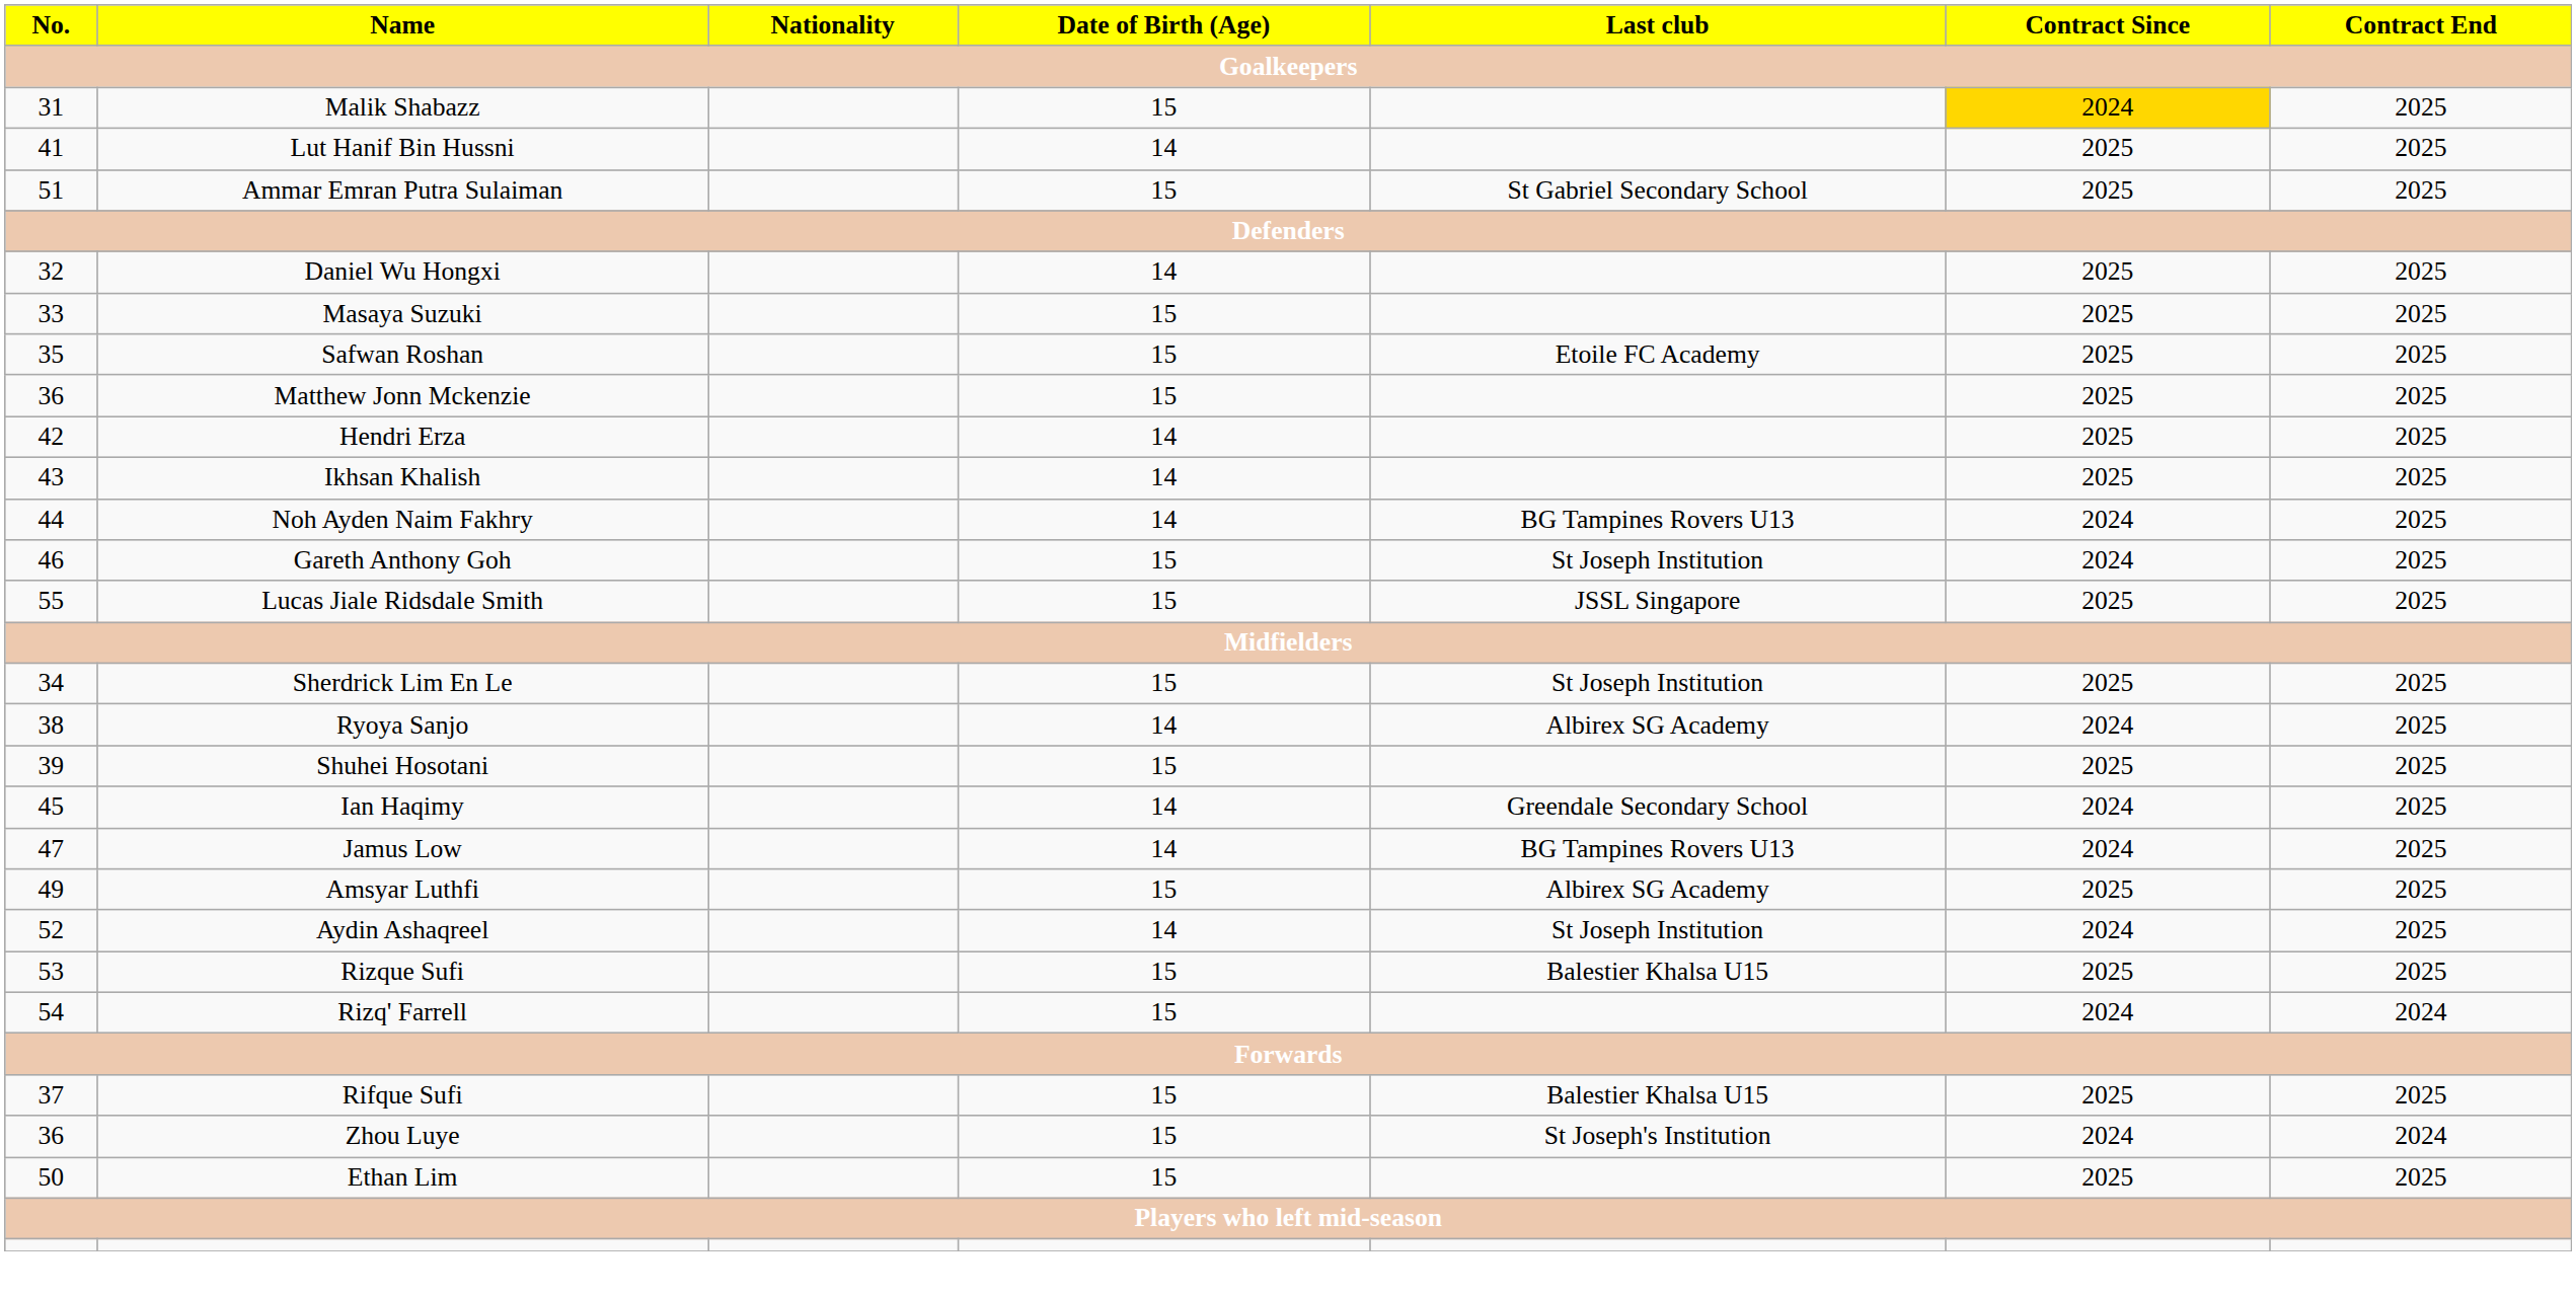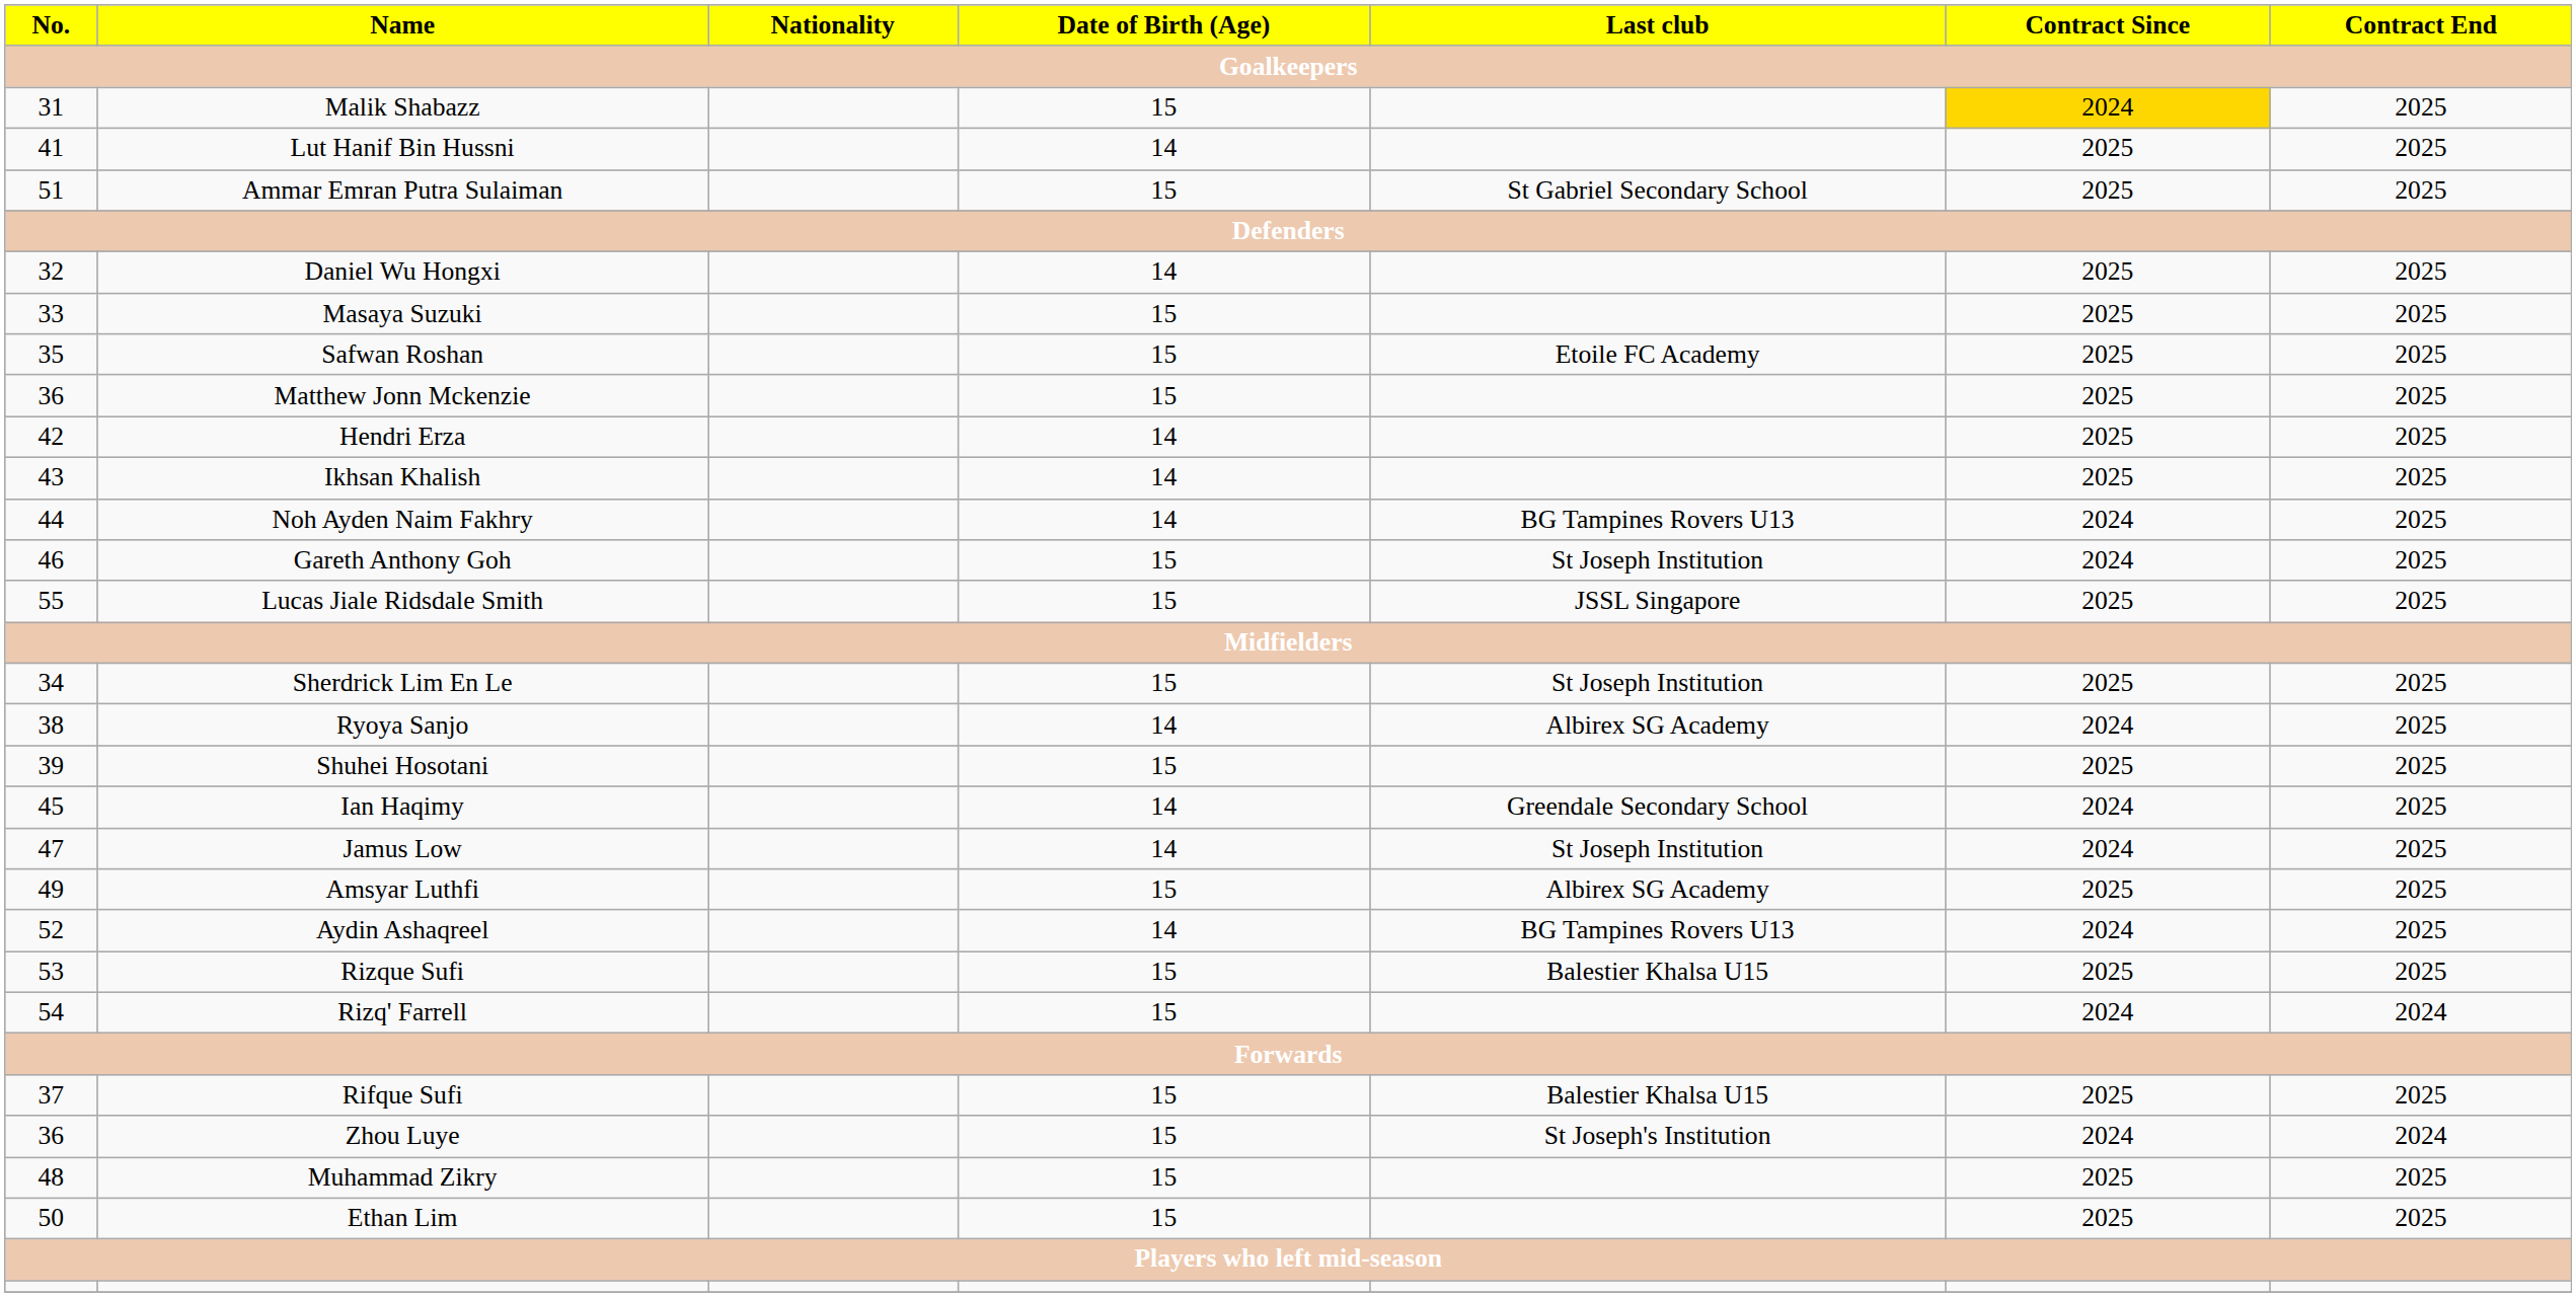 <table class="wikitable" style="text-align:center; font-size:100%; width:100%;">
 <tr>
 <th style="background:#FFFF00; color:black; text-align:center;">No.</th>
 <th style="background:#FFFF00; color:black; text-align:center;">Name</th>
 <th style="background:#FFFF00; color:black; text-align:center;">Nationality</th>
 <th style="background:#FFFF00; color:black; text-align:center;">Date of Birth (Age)</th>
 <th style="background:#FFFF00; color:black; text-align:center;">Last club</th>
 <th style="background:#FFFF00; color:black; text-align:center;">Contract Since</th>
 <th style="background:#FFFF00; color:black; text-align:center;">Contract End</th>
 </tr>
 <tr>
 <th colspan="7" style="background:#EDC9AF; color:white; text-align:center;">Goalkeepers</th>
 </tr>
 <tr>
 <td>31</td>
 <td>Malik Shabazz</td>
 <td></td>
 <td>15</td>
 <td></td>
 <td style="background: gold;">2024</td>
 <td>2025</td>
 </tr>
 <tr>
 <td>41</td>
 <td>Lut Hanif Bin Hussni</td>
 <td></td>
 <td>14</td>
 <td></td>
 <td>2025</td>
 <td>2025</td>
 </tr>
 <tr>
 <td>51</td>
 <td>Ammar Emran Putra Sulaiman</td>
 <td></td>
 <td>15</td>
 <td> St Gabriel Secondary School</td>
 <td>2025</td>
 <td>2025</td>
 </tr>
 <tr>
 <th colspan="7" style="background:#EDC9AF; color:white; text-align:center;">Defenders</th>
 </tr>
 <tr>
 <td>32</td>
 <td>Daniel Wu Hongxi</td>
 <td></td>
 <td>14</td>
 <td></td>
 <td>2025</td>
 <td>2025</td>
 </tr>
 <tr>
 <td>33</td>
 <td>Masaya Suzuki</td>
 <td></td>
 <td>15</td>
 <td></td>
 <td>2025</td>
 <td>2025</td>
 </tr>
 <tr>
 <td>35</td>
 <td>Safwan Roshan</td>
 <td></td>
 <td>15</td>
 <td> Etoile FC Academy</td>
 <td>2025</td>
 <td>2025</td>
 </tr>
 <tr>
 <td>36</td>
 <td>Matthew Jonn Mckenzie</td>
 <td></td>
 <td>15</td>
 <td></td>
 <td>2025</td>
 <td>2025</td>
 </tr>
 <tr>
 <td>42</td>
 <td>Hendri Erza</td>
 <td></td>
 <td>14</td>
 <td></td>
 <td>2025</td>
 <td>2025</td>
 </tr>
 <tr>
 <td>43</td>
 <td>Ikhsan Khalish</td>
 <td></td>
 <td>14</td>
 <td></td>
 <td>2025</td>
 <td>2025</td>
 </tr>
 <tr>
 <td>44</td>
 <td>Noh Ayden Naim Fakhry</td>
 <td></td>
 <td>14</td>
 <td> BG Tampines Rovers U13</td>
 <td>2024</td>
 <td>2025</td>
 </tr>
 <tr>
 <td>46</td>
 <td>Gareth Anthony Goh</td>
 <td></td>
 <td>15</td>
 <td> St Joseph Institution</td>
 <td>2024</td>
 <td>2025</td>
 </tr>
 <tr>
 <td>55</td>
 <td>Lucas Jiale Ridsdale Smith</td>
 <td></td>
 <td>15</td>
 <td> JSSL Singapore</td>
 <td>2025</td>
 <td>2025</td>
 </tr>
 <tr>
 <th colspan="7" style="background:#EDC9AF; color:white; text-align:center;">Midfielders</th>
 </tr>
 <tr>
 <td>34</td>
 <td>Sherdrick Lim En Le</td>
 <td></td>
 <td>15</td>
 <td> St Joseph Institution</td>
 <td>2025</td>
 <td>2025</td>
 </tr>
 <tr>
 <td>38</td>
 <td>Ryoya Sanjo</td>
 <td></td>
 <td>14</td>
 <td> Albirex SG Academy</td>
 <td>2024</td>
 <td>2025</td>
 </tr>
 <tr>
 <td>39</td>
 <td>Shuhei Hosotani</td>
 <td></td>
 <td>15</td>
 <td></td>
 <td>2025</td>
 <td>2025</td>
 </tr>
 <tr>
 <td>45</td>
 <td>Ian Haqimy</td>
 <td></td>
 <td>14</td>
 <td> Greendale Secondary School</td>
 <td>2024</td>
 <td>2025</td>
 </tr>
 <tr>
 <td>47</td>
 <td>Jamus Low</td>
 <td></td>
 <td>14</td>
-<td> BG Tampines Rovers U13</td>
+<td> St Joseph Institution</td>
 <td>2024</td>
 <td>2025</td>
 </tr>
 <tr>
 <td>49</td>
 <td>Amsyar Luthfi</td>
 <td></td>
 <td>15</td>
 <td> Albirex SG Academy</td>
 <td>2025</td>
 <td>2025</td>
 </tr>
 <tr>
 <td>52</td>
 <td>Aydin Ashaqreel</td>
 <td></td>
 <td>14</td>
-<td> St Joseph Institution</td>
+<td> BG Tampines Rovers U13</td>
 <td>2024</td>
 <td>2025</td>
 </tr>
 <tr>
 <td>53</td>
 <td>Rizque Sufi</td>
 <td></td>
 <td>15</td>
 <td> Balestier Khalsa U15</td>
 <td>2025</td>
 <td>2025</td>
 </tr>
 <tr>
 <td>54</td>
 <td>Rizq' Farrell</td>
 <td></td>
 <td>15</td>
 <td></td>
 <td>2024</td>
 <td>2024</td>
 </tr>
 <tr>
 <th colspan="7" style="background:#EDC9AF; color:white; text-align:center;">Forwards</th>
 </tr>
 <tr>
 <td>37</td>
 <td>Rifque Sufi</td>
 <td></td>
 <td>15</td>
 <td> Balestier Khalsa U15</td>
 <td>2025</td>
 <td>2025</td>
 </tr>
 <tr>
 <td>36</td>
 <td>Zhou Luye</td>
 <td></td>
 <td>15</td>
 <td> St Joseph's Institution</td>
 <td>2024</td>
 <td>2024</td>
 </tr>
 <tr>
+<td>48</td>
+<td>Muhammad Zikry</td>
+<td></td>
+<td>15</td>
+<td></td>
+<td>2025</td>
+<td>2025</td>
+</tr>
+<tr>
 <td>50</td>
 <td>Ethan Lim</td>
 <td></td>
 <td>15</td>
 <td></td>
 <td>2025</td>
 <td>2025</td>
 </tr>
 <tr>
 <th colspan="7" style="background:#EDC9AF; color:white; text-align:center;">Players who left mid-season</th>
 </tr>
 <tr>
 <td></td>
 <td></td>
 <td></td>
 <td></td>
 <td></td>
 <td></td>
 <td></td>
 </tr>
 <tr>
 </tr>
 </table>
